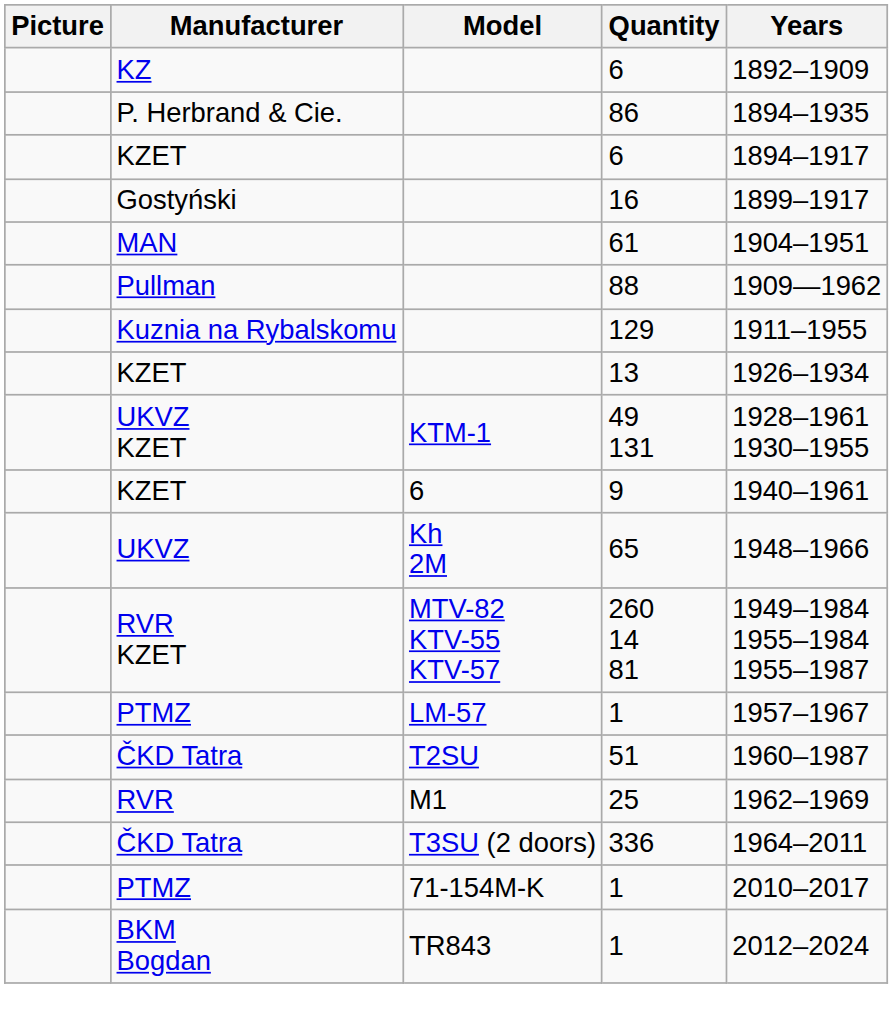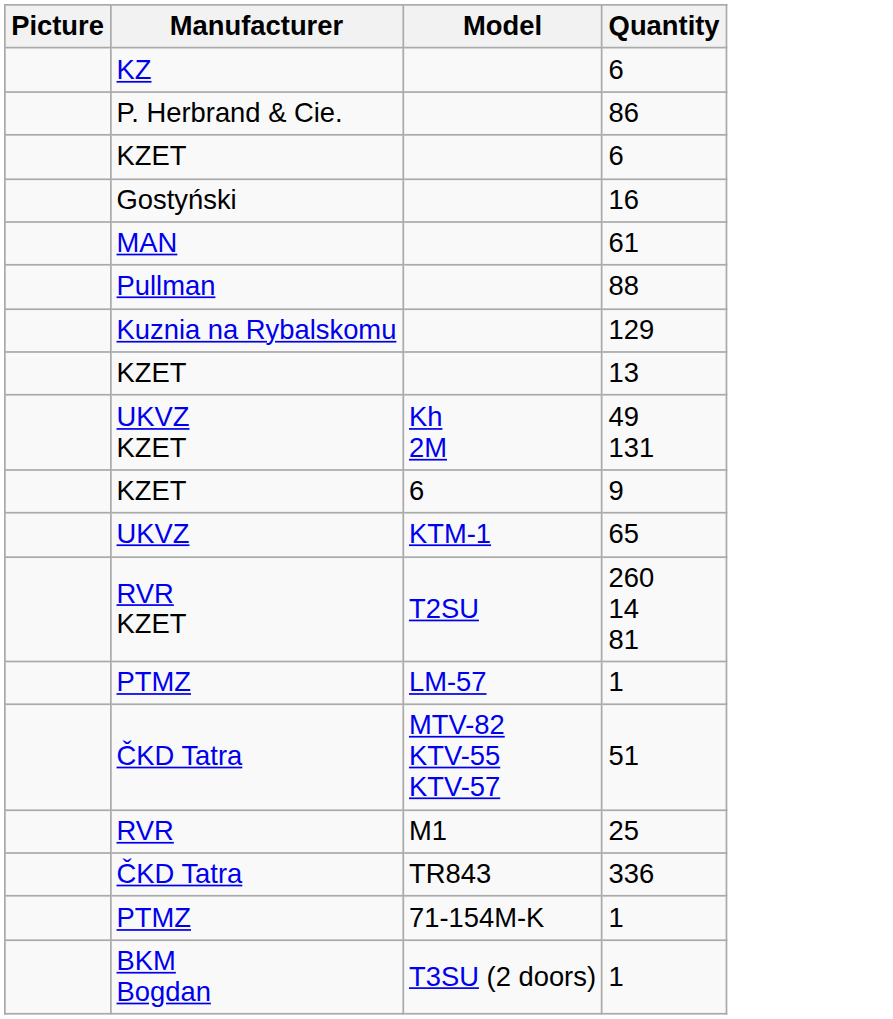 <table class="wikitable sortable">
 <tr>
 <th>Picture</th>
 <th>Manufacturer</th>
 <th>Model</th>
 <th>Quantity</th>
-<th>Years</th>
 </tr>
 <tr>
 <td></td>
 <td> <a href='#'>KZ</a></td>
 <td></td>
 <td>6</td>
-<td>1892–1909</td>
 </tr>
 <tr>
 <td></td>
 <td> P. Herbrand & Cie.</td>
 <td></td>
 <td>86</td>
-<td>1894–1935</td>
 </tr>
 <tr>
 <td></td>
 <td> KZET</td>
 <td></td>
 <td>6</td>
-<td>1894–1917</td>
 </tr>
 <tr>
 <td></td>
 <td> Gostyński</td>
 <td></td>
 <td>16</td>
-<td>1899–1917</td>
 </tr>
 <tr>
 <td></td>
 <td> <a href='#'>MAN</a></td>
 <td></td>
 <td>61</td>
-<td>1904–1951</td>
 </tr>
 <tr>
 <td></td>
 <td> <a href='#'>Pullman</a></td>
 <td></td>
 <td>88</td>
-<td>1909—1962</td>
 </tr>
 <tr>
 <td></td>
 <td> <a href='#'>Kuznia na Rybalskomu</a></td>
 <td></td>
 <td>129</td>
-<td>1911–1955</td>
 </tr>
 <tr>
 <td></td>
 <td> KZET</td>
 <td></td>
 <td>13</td>
-<td>1926–1934</td>
 </tr>
 <tr>
 <td></td>
 <td> <a href='#'>UKVZ</a><br> KZET</td>
-<td><a href='#'>KTM-1</a></td>
+<td><a href='#'>Kh</a><br><a href='#'>2M</a></td>
 <td>49<br>131</td>
-<td>1928–1961<br>1930–1955</td>
 </tr>
 <tr>
 <td></td>
 <td> KZET</td>
 <td>6</td>
 <td>9</td>
-<td>1940–1961</td>
 </tr>
 <tr>
 <td></td>
 <td> <a href='#'>UKVZ</a></td>
-<td><a href='#'>Kh</a><br><a href='#'>2M</a></td>
+<td><a href='#'>KTM-1</a></td>
 <td>65</td>
-<td>1948–1966</td>
 </tr>
 <tr>
 <td></td>
 <td> <a href='#'>RVR</a><br> KZET</td>
-<td><a href='#'>MTV-82</a><br><a href='#'>KTV-55</a><br><a href='#'>KTV-57</a></td>
+<td><a href='#'>T2SU</a></td>
 <td>260<br>14<br>81</td>
-<td>1949–1984<br>1955–1984<br>1955–1987</td>
 </tr>
 <tr>
 <td></td>
 <td> <a href='#'>PTMZ</a></td>
 <td><a href='#'>LM-57</a></td>
 <td>1</td>
-<td>1957–1967</td>
 </tr>
 <tr>
 <td></td>
 <td> <a href='#'>ČKD Tatra</a></td>
-<td><a href='#'>T2SU</a></td>
+<td><a href='#'>MTV-82</a><br><a href='#'>KTV-55</a><br><a href='#'>KTV-57</a></td>
 <td>51</td>
-<td>1960–1987</td>
 </tr>
 <tr>
 <td></td>
 <td> <a href='#'>RVR</a></td>
 <td>M1</td>
 <td>25</td>
-<td>1962–1969</td>
 </tr>
 <tr>
 <td></td>
 <td> <a href='#'>ČKD Tatra</a></td>
-<td><a href='#'>T3SU</a> (2 doors)</td>
+<td>TR843</td>
 <td>336</td>
-<td>1964–2011</td>
 </tr>
 <tr>
 <td></td>
 <td> <a href='#'>PTMZ</a></td>
 <td>71-154M-K</td>
 <td>1</td>
-<td>2010–2017</td>
 </tr>
 <tr>
 <td></td>
 <td> <a href='#'>BKM</a><br> <a href='#'>Bogdan</a></td>
-<td>TR843</td>
+<td><a href='#'>T3SU</a> (2 doors)</td>
 <td>1</td>
-<td>2012–2024</td>
 </tr>
 </table>
